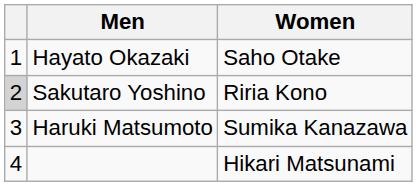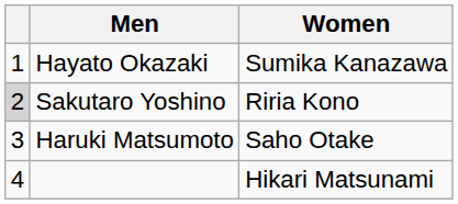 <table class="wikitable">
 <tr>
 <th></th>
 <th>Men</th>
 <th>Women</th>
 </tr>
 <tr>
 <td align=center>1</td>
 <td>Hayato Okazaki</td>
-<td>Saho Otake</td>
+<td>Sumika Kanazawa</td>
 </tr>
 <tr>
 <td align=center style="background: lightgrey;">2</td>
 <td>Sakutaro Yoshino</td>
 <td>Riria Kono</td>
 </tr>
 <tr>
 <td align=center>3</td>
 <td>Haruki Matsumoto</td>
-<td>Sumika Kanazawa</td>
+<td>Saho Otake</td>
 </tr>
 <tr>
 <td align=center>4</td>
 <td></td>
 <td>Hikari Matsunami</td>
 </tr>
 </table>
